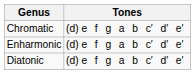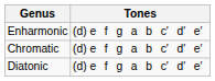 <table class="wikitable">
 <tr>
 <th>Genus</th>
 <th>Tones</th>
 </tr>
 <tr>
-<td>Chromatic</td>
+<td>Enharmonic</td>
 <td>(d) e   f   g   a   b   c′   d′   e′  </td>
 </tr>
 <tr>
-<td>Enharmonic</td>
+<td>Chromatic</td>
 <td>(d) e   f   g   a   b   c′   d′   e′  </td>
 </tr>
 <tr>
 <td>Diatonic</td>
 <td>(d) e   f   g   a   b   c′   d′   e′  </td>
 </tr>
 </table>
